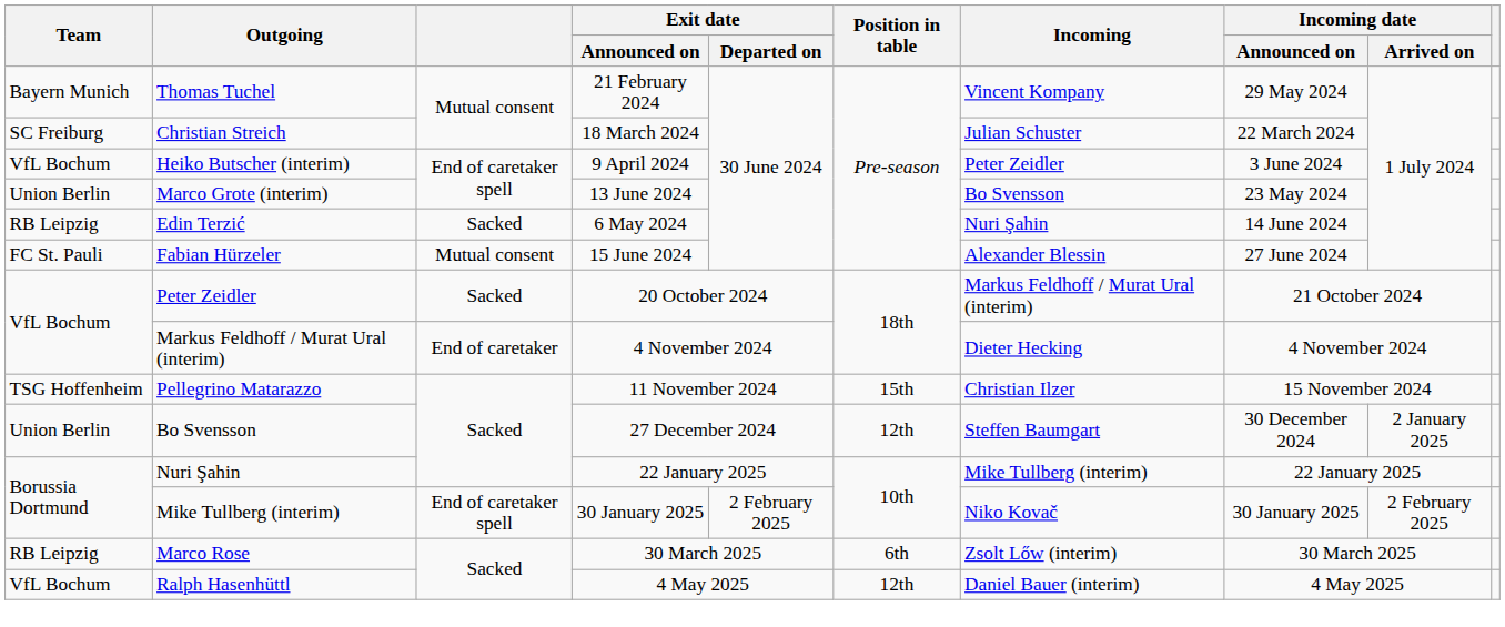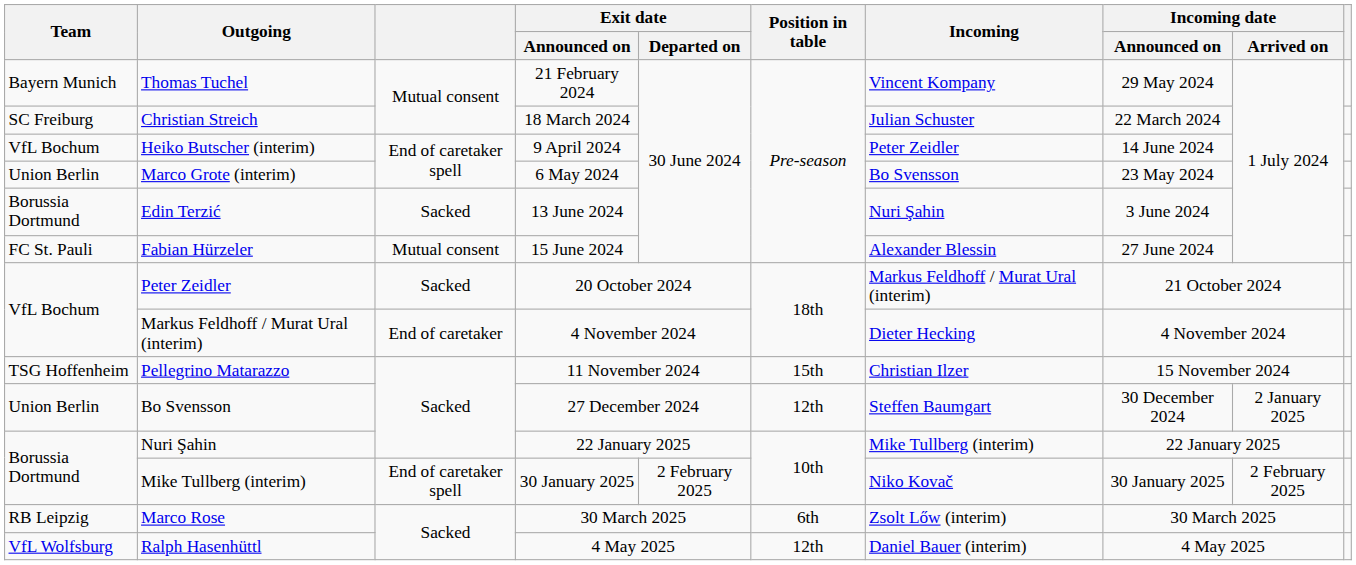 <table class="wikitable" style="text-align:center">
 <tr>
 <th rowspan="2">Team</th>
 <th rowspan="2">Outgoing</th>
 <th rowspan="2"></th>
 <th colspan="2">Exit date</th>
 <th rowspan="2">Position in table</th>
 <th rowspan="2">Incoming</th>
 <th colspan="2">Incoming date</th>
 <th rowspan="2"></th>
 </tr>
 <tr>
 <th>Announced on</th>
 <th>Departed on</th>
 <th>Announced on</th>
 <th>Arrived on</th>
 </tr>
 <tr>
 <td align="left">Bayern Munich</td>
 <td align="left"> <a href='#'>Thomas Tuchel</a></td>
 <td rowspan=2>Mutual consent</td>
 <td>21 February 2024</td>
 <td rowspan=6>30 June 2024</td>
 <td rowspan=6><em>Pre-season</em></td>
 <td align="left"> <a href='#'>Vincent Kompany</a></td>
 <td>29 May 2024</td>
 <td rowspan=6>1 July 2024</td>
 <td></td>
 </tr>
 <tr>
 <td align="left">SC Freiburg</td>
 <td align="left"> <a href='#'>Christian Streich</a></td>
 <td>18 March 2024</td>
 <td align="left"> <a href='#'>Julian Schuster</a></td>
 <td>22 March 2024</td>
 <td></td>
 </tr>
 <tr>
 <td align="left">VfL Bochum</td>
 <td align="left"> <a href='#'>Heiko Butscher</a> (interim)</td>
 <td rowspan=2>End of caretaker spell</td>
 <td>9 April 2024</td>
 <td align="left"> <a href='#'>Peter Zeidler</a></td>
-<td>3 June 2024</td>
+<td>14 June 2024</td>
 <td></td>
 </tr>
 <tr>
 <td align="left">Union Berlin</td>
 <td align="left"> <a href='#'>Marco Grote</a> (interim)</td>
-<td>13 June 2024</td>
+<td>6 May 2024</td>
 <td align="left"> <a href='#'>Bo Svensson</a></td>
 <td>23 May 2024</td>
 <td></td>
 </tr>
 <tr>
-<td align="left">RB Leipzig</td>
+<td align="left">Borussia Dortmund</td>
 <td align="left"> <a href='#'>Edin Terzić</a></td>
 <td>Sacked</td>
-<td>6 May 2024</td>
+<td>13 June 2024</td>
 <td align="left"> <a href='#'>Nuri Şahin</a></td>
-<td>14 June 2024</td>
+<td>3 June 2024</td>
 <td></td>
 </tr>
 <tr>
 <td align="left">FC St. Pauli</td>
 <td align="left"> <a href='#'>Fabian Hürzeler</a></td>
 <td>Mutual consent</td>
 <td>15 June 2024</td>
 <td align="left"> <a href='#'>Alexander Blessin</a></td>
 <td>27 June 2024</td>
 <td></td>
 </tr>
 <tr>
 <td align="left" rowspan=2>VfL Bochum</td>
 <td align="left"> <a href='#'>Peter Zeidler</a></td>
 <td>Sacked</td>
 <td colspan=2>20 October 2024</td>
 <td rowspan=2>18th</td>
 <td align="left"> <a href='#'>Markus Feldhoff</a> /  <a href='#'>Murat Ural</a> (interim)</td>
 <td colspan=2>21 October 2024</td>
 <td></td>
 </tr>
 <tr>
 <td align="left"> Markus Feldhoff /  Murat Ural (interim)</td>
 <td>End of caretaker</td>
 <td colspan=2>4 November 2024</td>
 <td align="left"> <a href='#'>Dieter Hecking</a></td>
 <td colspan=2>4 November 2024</td>
 <td></td>
 </tr>
 <tr>
 <td align="left">TSG Hoffenheim</td>
 <td align="left"> <a href='#'>Pellegrino Matarazzo</a></td>
 <td rowspan=3>Sacked</td>
 <td colspan=2>11 November 2024</td>
 <td>15th</td>
 <td align="left"> <a href='#'>Christian Ilzer</a></td>
 <td colspan=2>15 November 2024</td>
 <td></td>
 </tr>
 <tr>
 <td align="left">Union Berlin</td>
 <td align="left"> Bo Svensson</td>
 <td colspan=2>27 December 2024</td>
 <td>12th</td>
 <td align="left"> <a href='#'>Steffen Baumgart</a></td>
 <td>30 December 2024</td>
 <td>2 January 2025</td>
 <td></td>
 </tr>
 <tr>
 <td align="left" rowspan=2>Borussia Dortmund</td>
 <td align="left"> Nuri Şahin</td>
 <td colspan=2>22 January 2025</td>
 <td rowspan=2>10th</td>
 <td align="left"> <a href='#'>Mike Tullberg</a> (interim)</td>
 <td colspan=2>22 January 2025</td>
 <td></td>
 </tr>
 <tr>
 <td align="left"> Mike Tullberg (interim)</td>
 <td>End of caretaker spell</td>
 <td>30 January 2025</td>
 <td>2 February 2025</td>
 <td align="left"> <a href='#'>Niko Kovač</a></td>
 <td>30 January 2025</td>
 <td>2 February 2025</td>
 <td></td>
 </tr>
 <tr>
 <td align="left">RB Leipzig</td>
 <td align="left"> <a href='#'>Marco Rose</a></td>
 <td rowspan=2>Sacked</td>
 <td colspan=2>30 March 2025</td>
 <td>6th</td>
 <td align="left"> <a href='#'>Zsolt Lőw</a> (interim)</td>
 <td colspan=2>30 March 2025</td>
 <td></td>
 </tr>
 <tr>
-<td align="left">VfL Bochum</td>
+<td align="left"><a href='#'>VfL Wolfsburg</a></td>
 <td align="left"> <a href='#'>Ralph Hasenhüttl</a></td>
 <td colspan=2>4 May 2025</td>
 <td>12th</td>
 <td align="left"> <a href='#'>Daniel Bauer</a> (interim)</td>
 <td colspan=2>4 May 2025</td>
 <td></td>
 </tr>
 </table>
